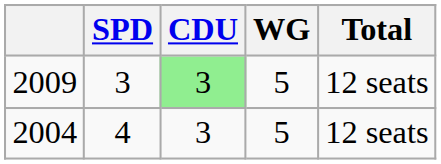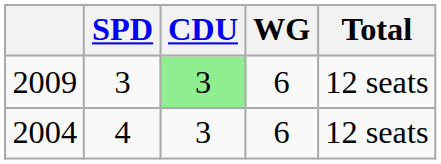 <table class="wikitable" style="text-align:center">
 <tr>
 <th> </th>
 <th><a href='#'>SPD</a></th>
 <th><a href='#'>CDU</a></th>
 <th>WG</th>
 <th>Total</th>
 </tr>
 <tr>
 <td>2009</td>
 <td>3</td>
 <td style="background: lightgreen;">3</td>
-<td>5</td>
+<td>6</td>
 <td>12 seats</td>
 </tr>
 <tr>
 <td>2004</td>
 <td>4</td>
 <td>3</td>
-<td>5</td>
+<td>6</td>
 <td>12 seats</td>
 </tr>
 </table>
